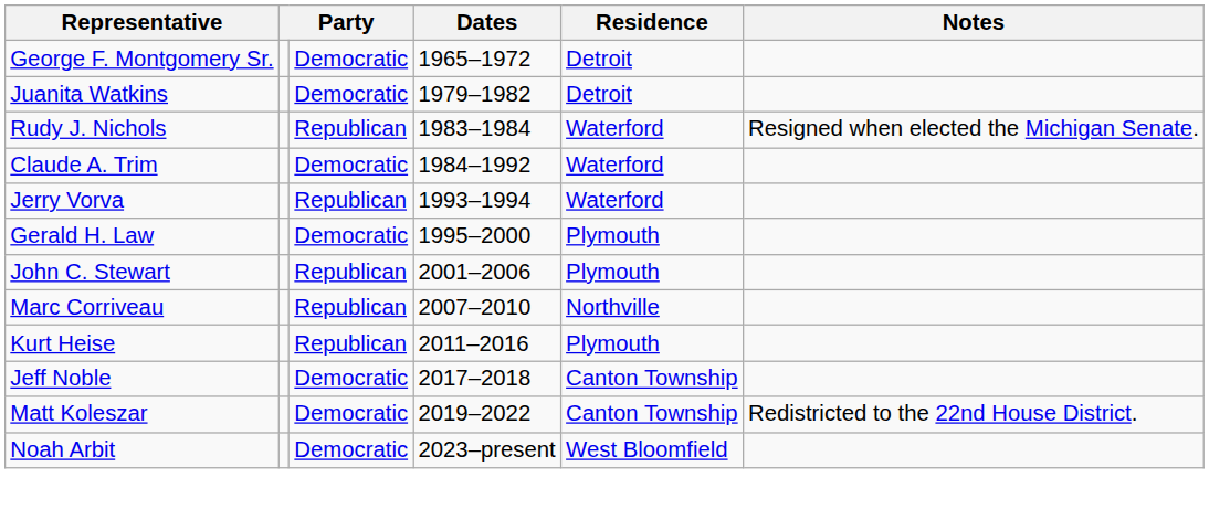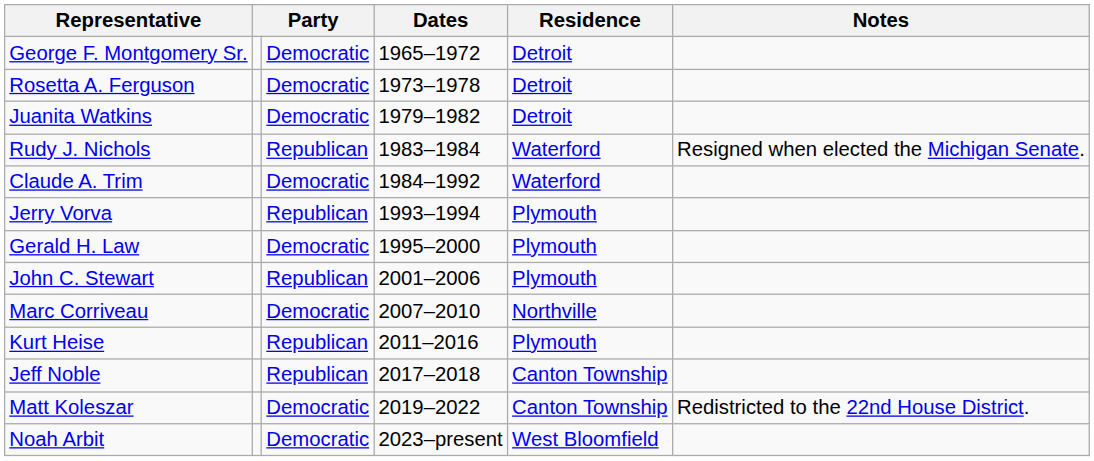 <table class=wikitable>
 <tr valign=bottom>
 <th>Representative</th>
 <th colspan="2">Party</th>
 <th>Dates</th>
 <th>Residence</th>
 <th>Notes</th>
 </tr>
 <tr>
 <td><a href='#'>George F. Montgomery Sr.</a></td>
 <td bgcolor=></td>
 <td><a href='#'>Democratic</a></td>
 <td>1965–1972</td>
+<td><a href='#'>Detroit</a></td>
+<td></td>
+</tr>
+<tr>
+<td><a href='#'>Rosetta A. Ferguson</a></td>
+<td bgcolor=></td>
+<td><a href='#'>Democratic</a></td>
+<td>1973–1978</td>
 <td><a href='#'>Detroit</a></td>
 <td></td>
 </tr>
 <tr>
 <td><a href='#'>Juanita Watkins</a></td>
 <td bgcolor=></td>
 <td><a href='#'>Democratic</a></td>
 <td>1979–1982</td>
 <td><a href='#'>Detroit</a></td>
 <td></td>
 </tr>
 <tr>
 <td><a href='#'>Rudy J. Nichols</a></td>
 <td bgcolor=></td>
 <td><a href='#'>Republican</a></td>
 <td>1983–1984</td>
 <td><a href='#'>Waterford</a></td>
 <td>Resigned when elected the <a href='#'>Michigan Senate</a>.</td>
 </tr>
 <tr>
 <td><a href='#'>Claude A. Trim</a></td>
 <td bgcolor=></td>
 <td><a href='#'>Democratic</a></td>
 <td>1984–1992</td>
 <td><a href='#'>Waterford</a></td>
 <td></td>
 </tr>
 <tr>
 <td><a href='#'>Jerry Vorva</a></td>
 <td bgcolor=></td>
 <td><a href='#'>Republican</a></td>
 <td>1993–1994</td>
-<td><a href='#'>Waterford</a></td>
+<td><a href='#'>Plymouth</a></td>
 <td></td>
 </tr>
 <tr>
 <td><a href='#'>Gerald H. Law</a></td>
 <td bgcolor=></td>
 <td><a href='#'>Democratic</a></td>
 <td>1995–2000</td>
 <td><a href='#'>Plymouth</a></td>
 <td></td>
 </tr>
 <tr>
 <td><a href='#'>John C. Stewart</a></td>
 <td bgcolor=></td>
 <td><a href='#'>Republican</a></td>
 <td>2001–2006</td>
 <td><a href='#'>Plymouth</a></td>
 <td></td>
 </tr>
 <tr>
 <td><a href='#'>Marc Corriveau</a></td>
 <td bgcolor=></td>
-<td><a href='#'>Republican</a></td>
+<td><a href='#'>Democratic</a></td>
 <td>2007–2010</td>
 <td><a href='#'>Northville</a></td>
 <td></td>
 </tr>
 <tr>
 <td><a href='#'>Kurt Heise</a></td>
 <td bgcolor=></td>
 <td><a href='#'>Republican</a></td>
 <td>2011–2016</td>
 <td><a href='#'>Plymouth</a></td>
 <td></td>
 </tr>
 <tr>
 <td><a href='#'>Jeff Noble</a></td>
 <td bgcolor=></td>
-<td><a href='#'>Democratic</a></td>
+<td><a href='#'>Republican</a></td>
 <td>2017–2018</td>
 <td><a href='#'>Canton Township</a></td>
 <td></td>
 </tr>
 <tr>
 <td><a href='#'>Matt Koleszar</a></td>
 <td bgcolor=></td>
 <td><a href='#'>Democratic</a></td>
 <td>2019–2022</td>
 <td><a href='#'>Canton Township</a></td>
 <td>Redistricted to the <a href='#'>22nd House District</a>.</td>
 </tr>
 <tr>
 <td><a href='#'>Noah Arbit</a></td>
 <td bgcolor=></td>
 <td><a href='#'>Democratic</a></td>
 <td>2023–present</td>
 <td><a href='#'>West Bloomfield</a></td>
 <td></td>
 </tr>
 </table>
